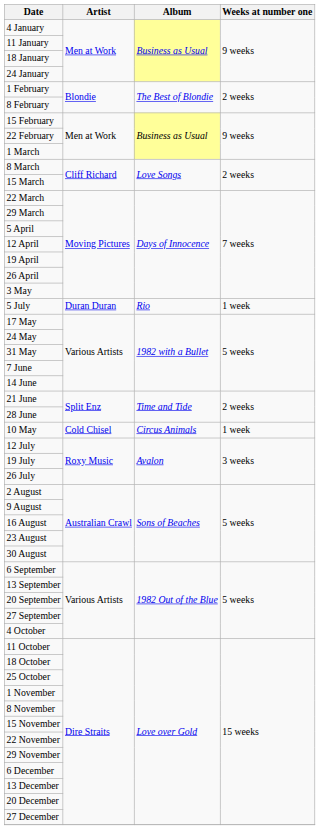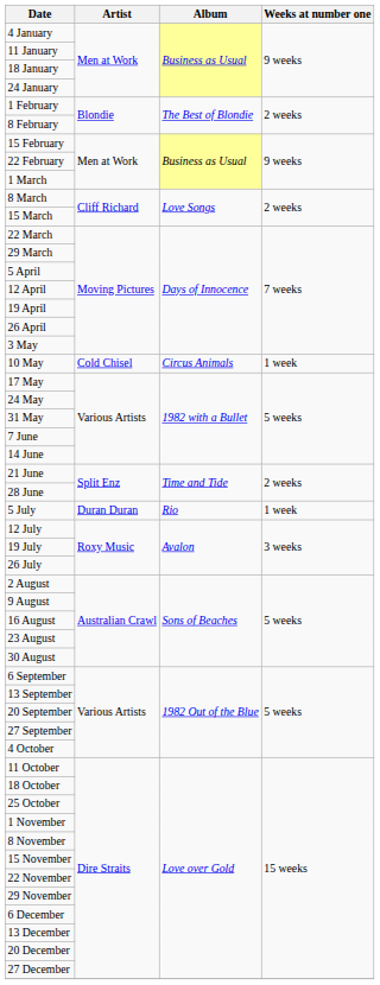 <table class="wikitable">
 <tr>
 <th>Date</th>
 <th>Artist</th>
 <th>Album</th>
 <th>Weeks at number one</th>
 </tr>
 <tr>
 <td>4 January</td>
 <td rowspan="4"><a href='#'>Men at Work</a></td>
 <td bgcolor=#FFFF99 rowspan="4"><em><a href='#'>Business as Usual</a></em></td>
 <td rowspan="4">9 weeks</td>
 </tr>
 <tr>
 <td>11 January</td>
 </tr>
 <tr>
 <td>18 January</td>
 </tr>
 <tr>
 <td>24 January</td>
 </tr>
 <tr>
 <td>1 February</td>
 <td rowspan="2"><a href='#'>Blondie</a></td>
 <td rowspan="2"><em><a href='#'>The Best of Blondie</a></em></td>
 <td rowspan="2">2 weeks</td>
 </tr>
 <tr>
 <td>8 February</td>
 </tr>
 <tr>
 <td>15 February</td>
 <td rowspan="3">Men at Work</td>
 <td bgcolor=#FFFF99 rowspan="3"><em>Business as Usual</em></td>
 <td rowspan="3">9 weeks</td>
 </tr>
 <tr>
 <td>22 February</td>
 </tr>
 <tr>
 <td>1 March</td>
 </tr>
 <tr>
 <td>8 March</td>
 <td rowspan="2"><a href='#'>Cliff Richard</a></td>
 <td rowspan="2"><em><a href='#'>Love Songs</a></em></td>
 <td rowspan="2">2 weeks</td>
 </tr>
 <tr>
 <td>15 March</td>
 </tr>
 <tr>
 <td>22 March</td>
 <td rowspan="7"><a href='#'>Moving Pictures</a></td>
 <td rowspan="7"><em><a href='#'>Days of Innocence</a></em></td>
 <td rowspan="7">7 weeks</td>
 </tr>
 <tr>
 <td>29 March</td>
 </tr>
 <tr>
 <td>5 April</td>
 </tr>
 <tr>
 <td>12 April</td>
 </tr>
 <tr>
 <td>19 April</td>
 </tr>
 <tr>
 <td>26 April</td>
 </tr>
 <tr>
 <td>3 May</td>
 </tr>
 <tr>
-<td>5 July</td>
-<td><a href='#'>Duran Duran</a></td>
-<td><em><a href='#'>Rio</a></em></td>
+<td>10 May</td>
+<td><a href='#'>Cold Chisel</a></td>
+<td><em><a href='#'>Circus Animals</a></em></td>
 <td>1 week</td>
 </tr>
 <tr>
 <td>17 May</td>
 <td rowspan="5">Various Artists</td>
 <td rowspan="5"><em><a href='#'>1982 with a Bullet</a></em></td>
 <td rowspan="5">5 weeks</td>
 </tr>
 <tr>
 <td>24 May</td>
 </tr>
 <tr>
 <td>31 May</td>
 </tr>
 <tr>
 <td>7 June</td>
 </tr>
 <tr>
 <td>14 June</td>
 </tr>
 <tr>
 <td>21 June</td>
 <td rowspan="2"><a href='#'>Split Enz</a></td>
 <td rowspan="2"><em><a href='#'>Time and Tide</a></em></td>
 <td rowspan="2">2 weeks</td>
 </tr>
 <tr>
 <td>28 June</td>
 </tr>
 <tr>
-<td>10 May</td>
-<td><a href='#'>Cold Chisel</a></td>
-<td><em><a href='#'>Circus Animals</a></em></td>
+<td>5 July</td>
+<td><a href='#'>Duran Duran</a></td>
+<td><em><a href='#'>Rio</a></em></td>
 <td>1 week</td>
 </tr>
 <tr>
 <td>12 July</td>
 <td rowspan="3"><a href='#'>Roxy Music</a></td>
 <td rowspan="3"><em><a href='#'>Avalon</a></em></td>
 <td rowspan="3">3 weeks</td>
 </tr>
 <tr>
 <td>19 July</td>
 </tr>
 <tr>
 <td>26 July</td>
 </tr>
 <tr>
 <td>2 August</td>
 <td rowspan="5"><a href='#'>Australian Crawl</a></td>
 <td rowspan="5"><em><a href='#'>Sons of Beaches</a></em></td>
 <td rowspan="5">5 weeks</td>
 </tr>
 <tr>
 <td>9 August</td>
 </tr>
 <tr>
 <td>16 August</td>
 </tr>
 <tr>
 <td>23 August</td>
 </tr>
 <tr>
 <td>30 August</td>
 </tr>
 <tr>
 <td>6 September</td>
 <td rowspan="5">Various Artists</td>
 <td rowspan="5"><em><a href='#'>1982 Out of the Blue</a></em></td>
 <td rowspan="5">5 weeks</td>
 </tr>
 <tr>
 <td>13 September</td>
 </tr>
 <tr>
 <td>20 September</td>
 </tr>
 <tr>
 <td>27 September</td>
 </tr>
 <tr>
 <td>4 October</td>
 </tr>
 <tr>
 <td>11 October</td>
 <td rowspan="12"><a href='#'>Dire Straits</a></td>
 <td rowspan="12"><em><a href='#'>Love over Gold</a></em></td>
 <td rowspan="12">15 weeks</td>
 </tr>
 <tr>
 <td>18 October</td>
 </tr>
 <tr>
 <td>25 October</td>
 </tr>
 <tr>
 <td>1 November</td>
 </tr>
 <tr>
 <td>8 November</td>
 </tr>
 <tr>
 <td>15 November</td>
 </tr>
 <tr>
 <td>22 November</td>
 </tr>
 <tr>
 <td>29 November</td>
 </tr>
 <tr>
 <td>6 December</td>
 </tr>
 <tr>
 <td>13 December</td>
 </tr>
 <tr>
 <td>20 December</td>
 </tr>
 <tr>
 <td>27 December</td>
 </tr>
 <tr>
 </tr>
 </table>
